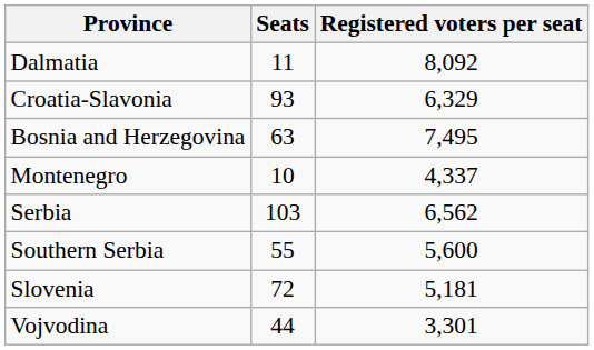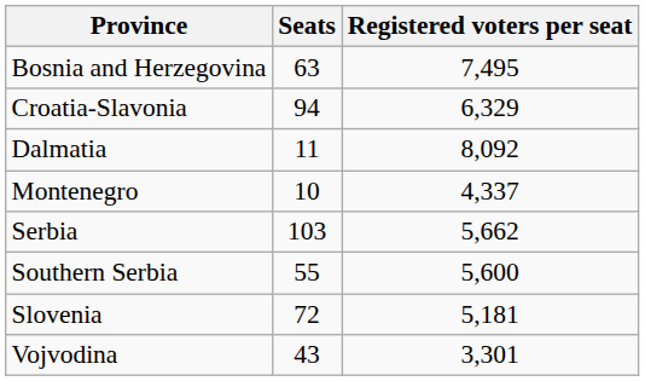 <table class=wikitable>
 <tr>
 <th>Province</th>
 <th>Seats</th>
 <th>Registered voters per seat</th>
 </tr>
 <tr>
+<td>Bosnia and Herzegovina</td>
+<td align= "center">63</td>
+<td align= "center">7,495</td>
+</tr>
+<tr>
+<td>Croatia-Slavonia</td>
+<td align= "center">94</td>
+<td align= "center">6,329</td>
+</tr>
+<tr>
 <td>Dalmatia</td>
 <td align= "center">11</td>
 <td align= "center">8,092</td>
-</tr>
-<tr>
-<td>Croatia-Slavonia</td>
-<td align= "center">93</td>
-<td align= "center">6,329</td>
-</tr>
-<tr>
-<td>Bosnia and Herzegovina</td>
-<td align= "center">63</td>
-<td align= "center">7,495</td>
 </tr>
 <tr>
 <td>Montenegro</td>
 <td align= "center">10</td>
 <td align= "center">4,337</td>
 </tr>
 <tr>
 <td>Serbia</td>
 <td align= "center">103</td>
-<td align= "center">6,562</td>
+<td align= "center">5,662</td>
 </tr>
 <tr>
 <td>Southern Serbia</td>
 <td align= "center">55</td>
 <td align= "center">5,600</td>
 </tr>
 <tr>
 <td>Slovenia</td>
 <td align= "center">72</td>
 <td align= "center">5,181</td>
 </tr>
 <tr>
 <td>Vojvodina</td>
-<td align= "center">44</td>
+<td align= "center">43</td>
 <td align= "center">3,301</td>
 </tr>
 </table>
